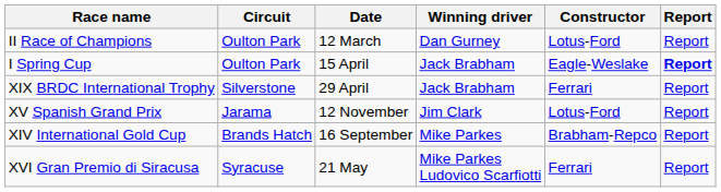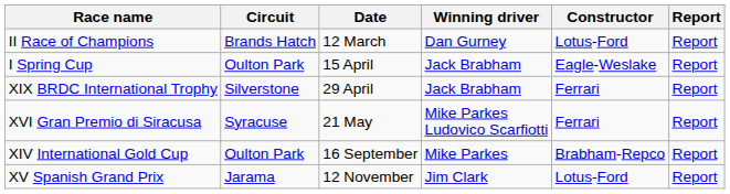 <table class="wikitable sortable" style="font-size:95%">
 <tr>
 <th>Race name</th>
 <th>Circuit</th>
 <th>Date</th>
 <th>Winning driver</th>
 <th>Constructor</th>
 <th>Report</th>
 </tr>
 <tr>
 <td> II <a href='#'>Race of Champions</a></td>
-<td><a href='#'>Oulton Park</a></td>
+<td><a href='#'>Brands Hatch</a></td>
 <td>12 March</td>
 <td> <a href='#'>Dan Gurney</a></td>
 <td> <a href='#'>Lotus</a>-<a href='#'>Ford</a></td>
 <td><a href='#'>Report</a></td>
 </tr>
 <tr>
 <td> I <a href='#'>Spring Cup</a></td>
 <td><a href='#'>Oulton Park</a></td>
 <td>15 April</td>
 <td> <a href='#'>Jack Brabham</a></td>
 <td> <a href='#'>Eagle</a>-<a href='#'>Weslake</a></td>
-<td><strong><a href='#'>Report</a></strong></td>
+<td><a href='#'>Report</a></td>
 </tr>
 <tr>
 <td> XIX <a href='#'>BRDC International Trophy</a></td>
 <td><a href='#'>Silverstone</a></td>
 <td>29 April</td>
 <td> <a href='#'>Jack Brabham</a></td>
 <td> <a href='#'>Ferrari</a></td>
 <td><a href='#'>Report</a></td>
 </tr>
 <tr>
+<td> XVI <a href='#'>Gran Premio di Siracusa</a></td>
+<td><a href='#'>Syracuse</a></td>
+<td>21 May</td>
+<td> <a href='#'>Mike Parkes</a><br> <a href='#'>Ludovico Scarfiotti</a></td>
+<td> <a href='#'>Ferrari</a></td>
+<td><a href='#'>Report</a></td>
+</tr>
+<tr>
+<td> XIV <a href='#'>International Gold Cup</a></td>
+<td><a href='#'>Oulton Park</a></td>
+<td>16 September</td>
+<td> <a href='#'>Mike Parkes</a></td>
+<td> <a href='#'>Brabham</a>-<a href='#'>Repco</a></td>
+<td><a href='#'>Report</a></td>
+</tr>
+<tr>
 <td> XV <a href='#'>Spanish Grand Prix</a></td>
 <td><a href='#'>Jarama</a></td>
 <td>12 November</td>
 <td> <a href='#'>Jim Clark</a></td>
 <td> <a href='#'>Lotus</a>-<a href='#'>Ford</a></td>
 <td><a href='#'>Report</a></td>
 </tr>
-<tr>
-<td> XIV <a href='#'>International Gold Cup</a></td>
-<td><a href='#'>Brands Hatch</a></td>
-<td>16 September</td>
-<td> <a href='#'>Mike Parkes</a></td>
-<td> <a href='#'>Brabham</a>-<a href='#'>Repco</a></td>
-<td><a href='#'>Report</a></td>
-</tr>
-<tr>
-<td> XVI <a href='#'>Gran Premio di Siracusa</a></td>
-<td><a href='#'>Syracuse</a></td>
-<td>21 May</td>
-<td> <a href='#'>Mike Parkes</a><br> <a href='#'>Ludovico Scarfiotti</a></td>
-<td> <a href='#'>Ferrari</a></td>
-<td><a href='#'>Report</a></td>
-</tr>
 </table>
